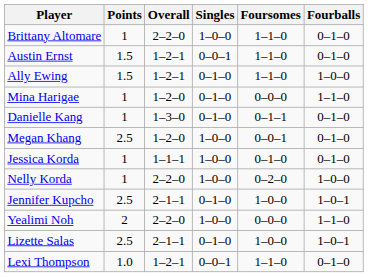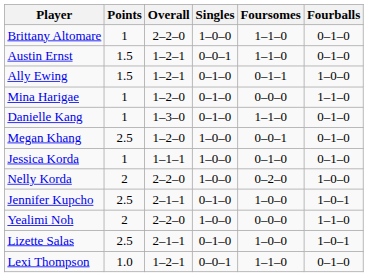 <table class="wikitable sortable" style="text-align:center">
 <tr>
 <th>Player</th>
 <th>Points</th>
 <th>Overall</th>
 <th>Singles</th>
 <th>Foursomes</th>
 <th>Fourballs</th>
 </tr>
 <tr>
 <td align=left><a href='#'>Brittany Altomare</a></td>
 <td>1</td>
 <td>2–2–0</td>
 <td>1–0–0</td>
 <td>1–1–0</td>
 <td>0–1–0</td>
 </tr>
 <tr>
 <td align=left><a href='#'>Austin Ernst</a></td>
 <td>1.5</td>
 <td>1–2–1</td>
 <td>0–0–1</td>
 <td>1–1–0</td>
 <td>0–1–0</td>
 </tr>
 <tr>
 <td align=left><a href='#'>Ally Ewing</a></td>
 <td>1.5</td>
 <td>1–2–1</td>
 <td>0–1–0</td>
-<td>1–1–0</td>
+<td>0–1–1</td>
 <td>1–0–0</td>
 </tr>
 <tr>
 <td align=left><a href='#'>Mina Harigae</a></td>
 <td>1</td>
 <td>1–2–0</td>
 <td>0–1–0</td>
 <td>0–0–0</td>
 <td>1–1–0</td>
 </tr>
 <tr>
 <td align=left><a href='#'>Danielle Kang</a></td>
 <td>1</td>
 <td>1–3–0</td>
 <td>0–1–0</td>
-<td>0–1–1</td>
+<td>1–1–0</td>
 <td>0–1–0</td>
 </tr>
 <tr>
 <td align=left><a href='#'>Megan Khang</a></td>
 <td>2.5</td>
 <td>1–2–0</td>
 <td>1–0–0</td>
 <td>0–0–1</td>
 <td>0–1–0</td>
 </tr>
 <tr>
 <td align=left><a href='#'>Jessica Korda</a></td>
 <td>1</td>
 <td>1–1–1</td>
 <td>1–0–0</td>
 <td>0–1–0</td>
 <td>0–1–0</td>
 </tr>
 <tr>
 <td align=left><a href='#'>Nelly Korda</a></td>
-<td>1</td>
+<td>2</td>
 <td>2–2–0</td>
 <td>1–0–0</td>
 <td>0–2–0</td>
 <td>1–0–0</td>
 </tr>
 <tr>
 <td align=left><a href='#'>Jennifer Kupcho</a></td>
 <td>2.5</td>
 <td>2–1–1</td>
 <td>0–1–0</td>
 <td>1–0–0</td>
 <td>1–0–1</td>
 </tr>
 <tr>
 <td align=left><a href='#'>Yealimi Noh</a></td>
 <td>2</td>
 <td>2–2–0</td>
 <td>1–0–0</td>
 <td>0–0–0</td>
 <td>1–1–0</td>
 </tr>
 <tr>
 <td align=left><a href='#'>Lizette Salas</a></td>
 <td>2.5</td>
 <td>2–1–1</td>
 <td>0–1–0</td>
 <td>1–0–0</td>
 <td>1–0–1</td>
 </tr>
 <tr>
 <td align=left><a href='#'>Lexi Thompson</a></td>
 <td>1.0</td>
 <td>1–2–1</td>
 <td>0–0–1</td>
 <td>1–1–0</td>
 <td>0–1–0</td>
 </tr>
 </table>
